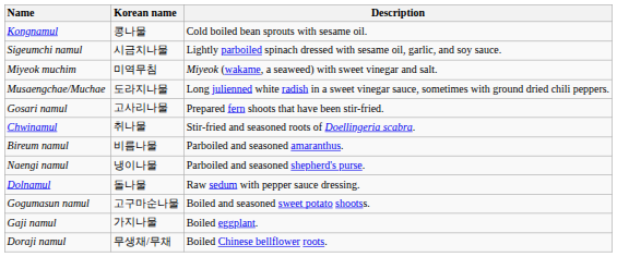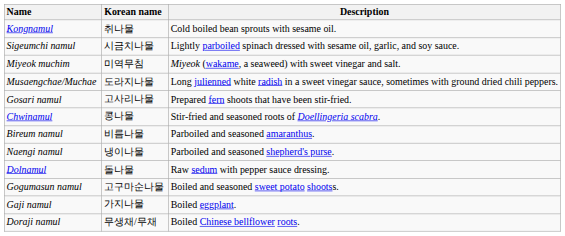 <table class="wikitable">
 <tr>
 <th style="text-align:left; width:150px;">Name</th>
 <th style="text-align:left; width:100px;">Korean name</th>
 <th align="left">Description</th>
 </tr>
 <tr>
 <td><em><a href='#'>Kongnamul</a></em></td>
-<td>콩나물</td>
+<td>취나물</td>
 <td>Cold boiled bean sprouts with sesame oil.</td>
 </tr>
 <tr>
 <td><em>Sigeumchi namul</em></td>
 <td>시금치나물</td>
 <td>Lightly <a href='#'>parboiled</a> spinach dressed with sesame oil, garlic, and soy sauce.</td>
 </tr>
 <tr>
 <td><em>Miyeok muchim</em></td>
 <td>미역무침</td>
 <td><em>Miyeok</em> (<a href='#'>wakame</a>, a seaweed) with sweet vinegar and salt.</td>
 </tr>
 <tr>
 <td><em>Musaengchae/Muchae</em></td>
 <td>도라지나물</td>
 <td>Long <a href='#'>julienned</a> white <a href='#'>radish</a> in a sweet vinegar sauce, sometimes with ground dried chili peppers.</td>
 </tr>
 <tr>
 <td><em>Gosari namul</em></td>
 <td>고사리나물</td>
 <td>Prepared <a href='#'>fern</a> shoots that have been stir-fried.</td>
 </tr>
 <tr>
 <td><em><a href='#'>Chwinamul</a></em></td>
-<td>취나물</td>
+<td>콩나물</td>
 <td>Stir-fried and seasoned roots of <em><a href='#'>Doellingeria scabra</a></em>.</td>
 </tr>
 <tr>
 <td><em>Bireum namul</em></td>
 <td>비름나물</td>
 <td>Parboiled and seasoned <a href='#'>amaranthus</a>.</td>
 </tr>
 <tr>
 <td><em>Naengi namul</em></td>
 <td>냉이나물</td>
 <td>Parboiled and seasoned <a href='#'>shepherd's purse</a>.</td>
 </tr>
 <tr>
 <td><em><a href='#'>Dolnamul</a></em></td>
 <td>돌나물</td>
 <td>Raw <a href='#'>sedum</a> with pepper sauce dressing.</td>
 </tr>
 <tr>
 <td><em>Gogumasun namul</em></td>
 <td>고구마순나물</td>
 <td>Boiled and seasoned <a href='#'>sweet potato</a> <a href='#'>shoots</a>s.</td>
 </tr>
 <tr>
 <td><em>Gaji namul</em></td>
 <td>가지나물</td>
 <td>Boiled <a href='#'>eggplant</a>.</td>
 </tr>
 <tr>
 <td><em>Doraji namul</em></td>
 <td>무생채/무채</td>
 <td>Boiled <a href='#'>Chinese bellflower</a> <a href='#'>roots</a>.</td>
 </tr>
 </table>
